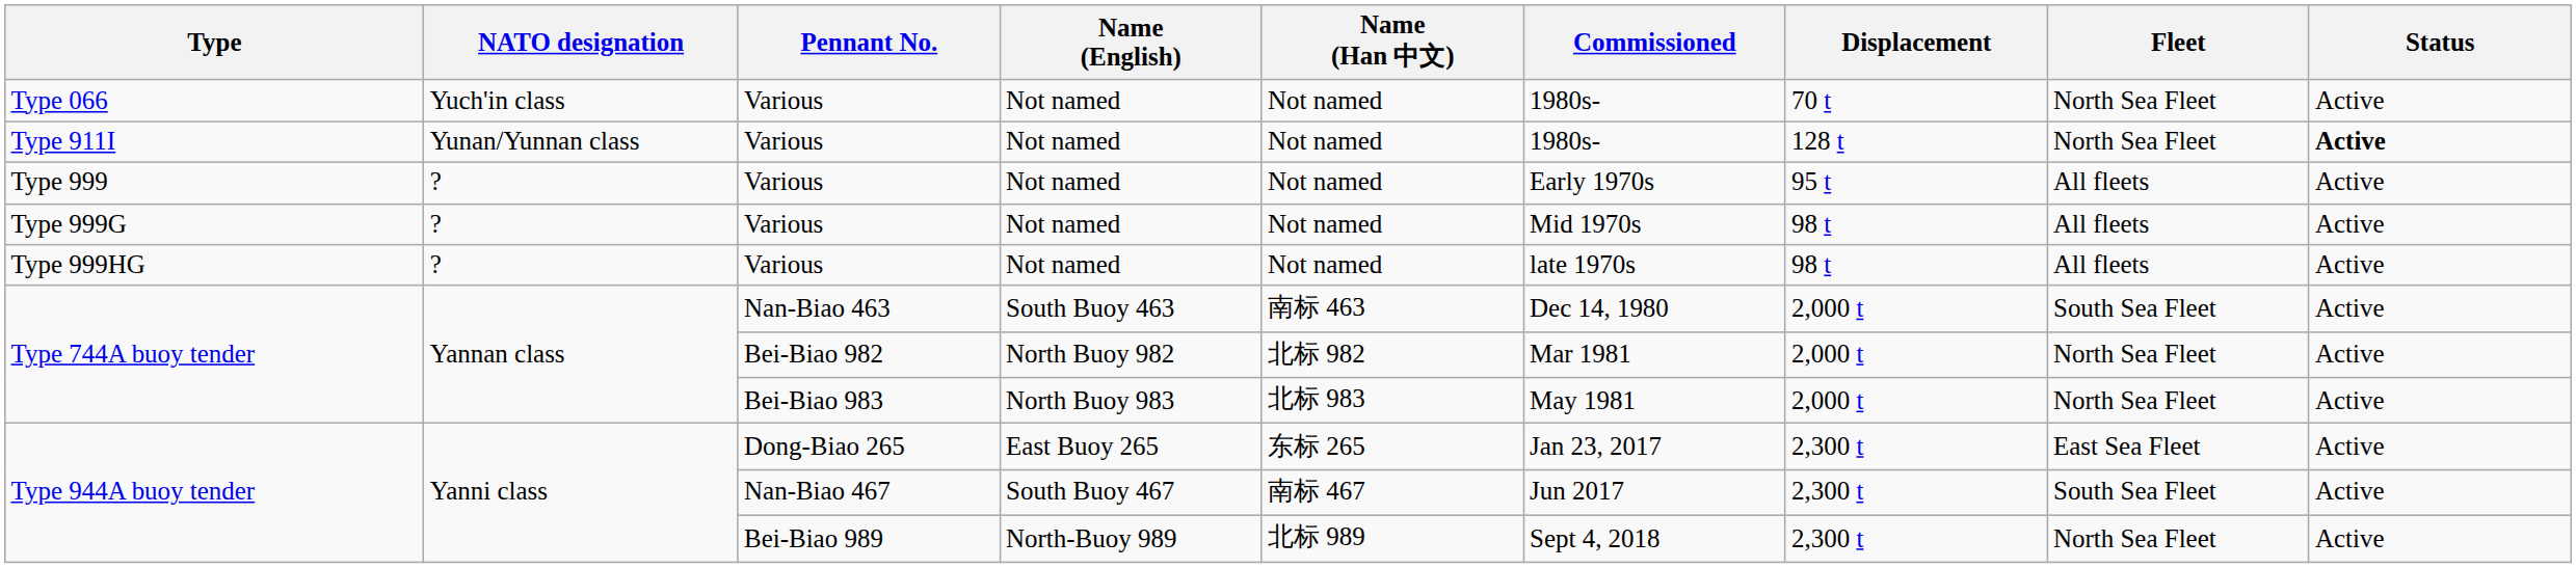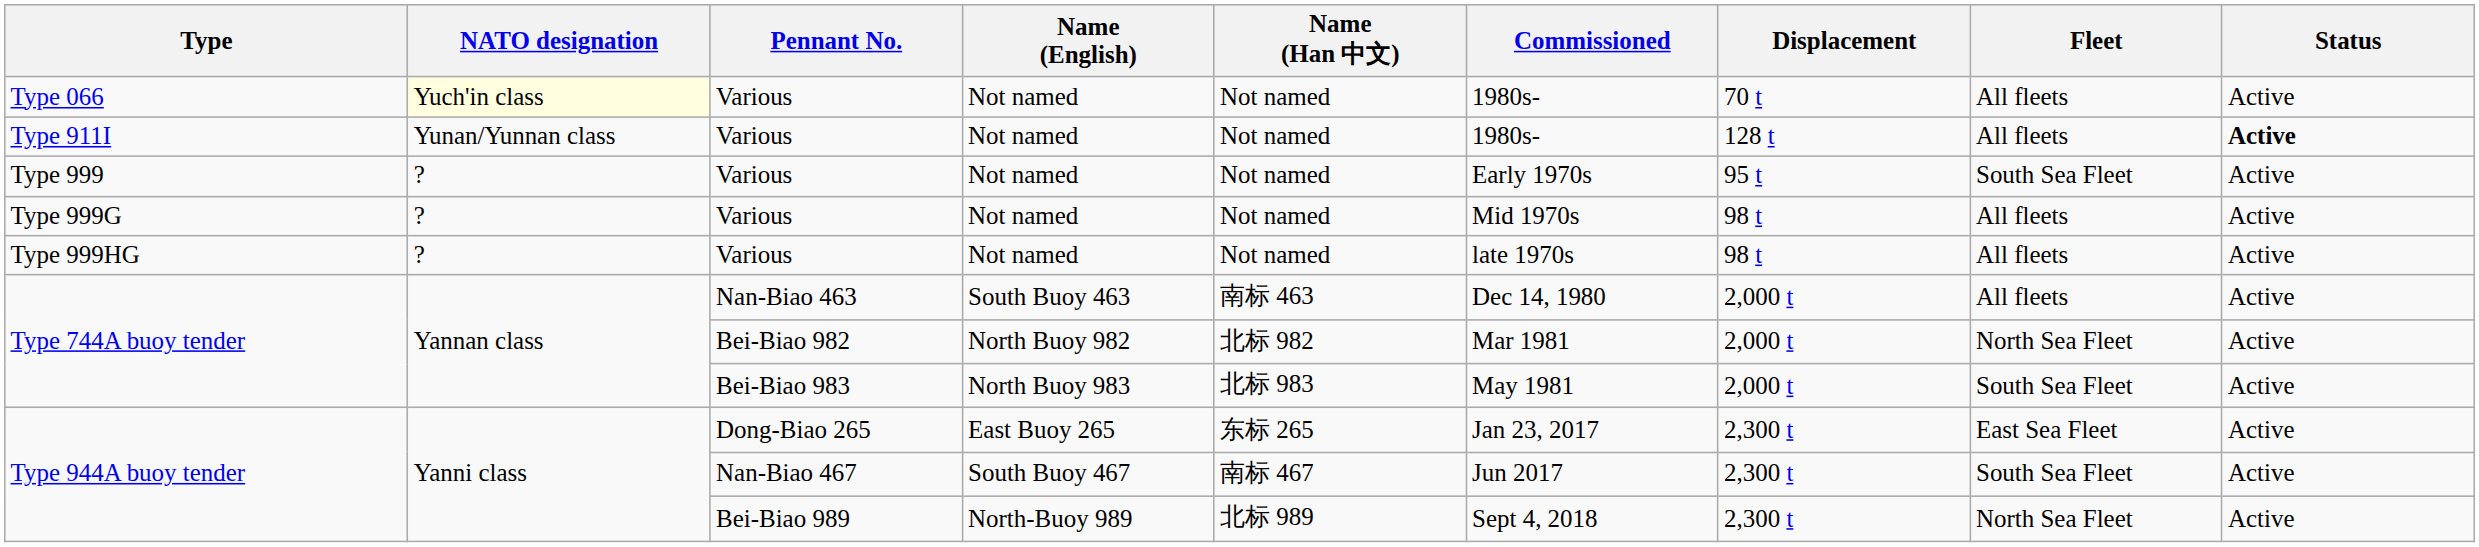 <table class="wikitable sortable"  style="margin:auto; width:100%;">
 <tr>
 <th style="text-align:center; width:16%;">Type</th>
 <th style="text-align:center; width:12%;"><a href='#'>NATO designation</a></th>
 <th style="text-align:center; width:10%;"><a href='#'>Pennant No.</a></th>
 <th style="text-align:center; width:10%;">Name<br>(English)</th>
 <th style="text-align:center; width:10%;">Name<br>(Han 中文)</th>
 <th style="text-align:center; width:10%;"><a href='#'>Commissioned</a></th>
 <th style="text-align:center; width:10%;">Displacement</th>
 <th style="text-align:center; width:10%;">Fleet</th>
 <th style="text-align:center; width:10%;">Status</th>
 </tr>
 <tr>
 <td><a href='#'>Type 066</a></td>
-<td>Yuch'in class</td>
+<td style="background: lightyellow;">Yuch'in class</td>
 <td>Various</td>
 <td>Not named</td>
 <td>Not named</td>
 <td>1980s-</td>
 <td>70 <a href='#'>t</a></td>
-<td>North Sea Fleet</td>
+<td>All fleets</td>
 <td><span>Active</span></td>
 </tr>
 <tr>
 <td><a href='#'>Type 911I</a></td>
 <td>Yunan/Yunnan class</td>
 <td>Various</td>
 <td>Not named</td>
 <td>Not named</td>
 <td>1980s-</td>
 <td>128 <a href='#'>t</a></td>
-<td>North Sea Fleet</td>
+<td>All fleets</td>
 <td><strong><span>Active</span></strong></td>
 </tr>
 <tr>
 <td>Type 999</td>
 <td>?</td>
 <td>Various</td>
 <td>Not named</td>
 <td>Not named</td>
 <td>Early 1970s</td>
 <td>95 <a href='#'>t</a></td>
-<td>All fleets</td>
+<td>South Sea Fleet</td>
 <td><span>Active</span></td>
 </tr>
 <tr>
 <td>Type 999G</td>
 <td>?</td>
 <td>Various</td>
 <td>Not named</td>
 <td>Not named</td>
 <td>Mid 1970s</td>
 <td>98 <a href='#'>t</a></td>
 <td>All fleets</td>
 <td><span>Active</span></td>
 </tr>
 <tr>
 <td>Type 999HG</td>
 <td>?</td>
 <td>Various</td>
 <td>Not named</td>
 <td>Not named</td>
 <td>late 1970s</td>
 <td>98 <a href='#'>t</a></td>
 <td>All fleets</td>
 <td><span>Active</span></td>
 </tr>
 <tr>
 <td rowspan="3"><a href='#'>Type 744A buoy tender</a></td>
 <td rowspan="3">Yannan class</td>
 <td>Nan-Biao 463</td>
 <td>South Buoy 463</td>
 <td>南标 463</td>
 <td>Dec 14, 1980</td>
 <td>2,000 <a href='#'>t</a></td>
-<td>South Sea Fleet</td>
+<td>All fleets</td>
 <td><span>Active</span></td>
 </tr>
 <tr>
 <td>Bei-Biao 982</td>
 <td>North Buoy 982</td>
 <td>北标 982</td>
 <td>Mar 1981</td>
 <td>2,000 <a href='#'>t</a></td>
 <td>North Sea Fleet</td>
 <td><span>Active</span></td>
 </tr>
 <tr>
 <td>Bei-Biao 983</td>
 <td>North Buoy 983</td>
 <td>北标 983</td>
 <td>May 1981</td>
 <td>2,000 <a href='#'>t</a></td>
-<td>North Sea Fleet</td>
+<td>South Sea Fleet</td>
 <td><span>Active</span></td>
 </tr>
 <tr>
 <td rowspan="3"><a href='#'>Type 944A buoy tender</a></td>
 <td rowspan="3">Yanni class</td>
 <td>Dong-Biao 265</td>
 <td>East Buoy 265</td>
 <td>东标 265</td>
 <td>Jan  23, 2017</td>
 <td>2,300 <a href='#'>t</a></td>
 <td>East Sea Fleet</td>
 <td><span>Active</span></td>
 </tr>
 <tr>
 <td>Nan-Biao 467</td>
 <td>South Buoy 467</td>
 <td>南标 467</td>
 <td>Jun 2017</td>
 <td>2,300 <a href='#'>t</a></td>
 <td>South Sea Fleet</td>
 <td><span>Active</span></td>
 </tr>
 <tr>
 <td>Bei-Biao 989</td>
 <td>North-Buoy 989</td>
 <td>北标 989</td>
 <td>Sept 4, 2018</td>
 <td>2,300 <a href='#'>t</a></td>
 <td>North Sea Fleet</td>
 <td><span>Active</span></td>
 </tr>
 </table>
